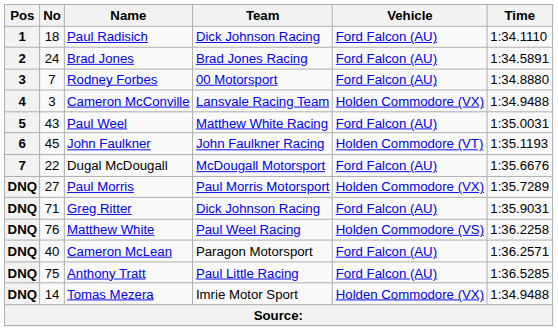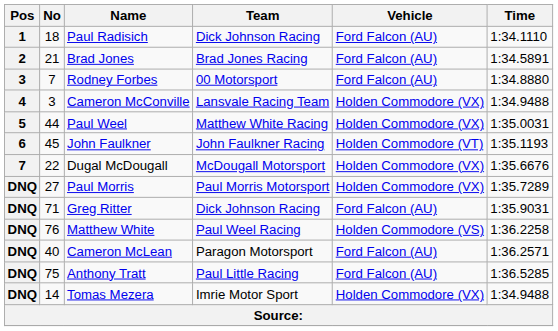 <table class="wikitable" style="font-size: 87%;">
 <tr>
 <th>Pos</th>
 <th>No</th>
 <th>Name</th>
 <th>Team</th>
 <th>Vehicle</th>
 <th>Time</th>
 </tr>
 <tr>
 <th>1</th>
 <td align=center>18</td>
 <td> <a href='#'>Paul Radisich</a></td>
 <td><a href='#'>Dick Johnson Racing</a></td>
 <td><a href='#'>Ford Falcon (AU)</a></td>
 <td>1:34.1110</td>
 </tr>
 <tr>
 <th>2</th>
-<td align=center>24</td>
+<td align=center>21</td>
 <td> <a href='#'>Brad Jones</a></td>
 <td><a href='#'>Brad Jones Racing</a></td>
 <td><a href='#'>Ford Falcon (AU)</a></td>
 <td>1:34.5891</td>
 </tr>
 <tr>
 <th>3</th>
 <td align=center>7</td>
 <td> <a href='#'>Rodney Forbes</a></td>
 <td><a href='#'>00 Motorsport</a></td>
 <td><a href='#'>Ford Falcon (AU)</a></td>
 <td>1:34.8880</td>
 </tr>
 <tr>
 <th>4</th>
 <td align=center>3</td>
 <td> <a href='#'>Cameron McConville</a></td>
 <td><a href='#'>Lansvale Racing Team</a></td>
 <td><a href='#'>Holden Commodore (VX)</a></td>
 <td>1:34.9488</td>
 </tr>
 <tr>
 <th>5</th>
-<td align=center>43</td>
+<td align=center>44</td>
 <td> <a href='#'>Paul Weel</a></td>
 <td><a href='#'>Matthew White Racing</a></td>
-<td><a href='#'>Ford Falcon (AU)</a></td>
+<td><a href='#'>Holden Commodore (VX)</a></td>
 <td>1:35.0031</td>
 </tr>
 <tr>
 <th>6</th>
 <td align=center>45</td>
 <td> <a href='#'>John Faulkner</a></td>
 <td><a href='#'>John Faulkner Racing</a></td>
 <td><a href='#'>Holden Commodore (VT)</a></td>
 <td>1:35.1193</td>
 </tr>
 <tr>
 <th>7</th>
 <td align=center>22</td>
 <td> Dugal McDougall</td>
 <td><a href='#'>McDougall Motorsport</a></td>
-<td><a href='#'>Ford Falcon (AU)</a></td>
+<td><a href='#'>Holden Commodore (VX)</a></td>
 <td>1:35.6676</td>
 </tr>
 <tr>
 <th>DNQ</th>
 <td align=center>27</td>
 <td> <a href='#'>Paul Morris</a></td>
 <td><a href='#'>Paul Morris Motorsport</a></td>
 <td><a href='#'>Holden Commodore (VX)</a></td>
 <td>1:35.7289</td>
 </tr>
 <tr>
 <th>DNQ</th>
 <td align=center>71</td>
 <td> <a href='#'>Greg Ritter</a></td>
 <td><a href='#'>Dick Johnson Racing</a></td>
 <td><a href='#'>Ford Falcon (AU)</a></td>
 <td>1:35.9031</td>
 </tr>
 <tr>
 <th>DNQ</th>
 <td align=center>76</td>
 <td> <a href='#'>Matthew White</a></td>
 <td><a href='#'>Paul Weel Racing</a></td>
 <td><a href='#'>Holden Commodore (VS)</a></td>
 <td>1:36.2258</td>
 </tr>
 <tr>
 <th>DNQ</th>
 <td align=center>40</td>
 <td> <a href='#'>Cameron McLean</a></td>
 <td>Paragon Motorsport</td>
 <td><a href='#'>Ford Falcon (AU)</a></td>
 <td>1:36.2571</td>
 </tr>
 <tr>
 <th>DNQ</th>
 <td align=center>75</td>
 <td> <a href='#'>Anthony Tratt</a></td>
 <td><a href='#'>Paul Little Racing</a></td>
 <td><a href='#'>Ford Falcon (AU)</a></td>
 <td>1:36.5285</td>
 </tr>
 <tr>
 <th>DNQ</th>
 <td align=center>14</td>
 <td> <a href='#'>Tomas Mezera</a></td>
 <td>Imrie Motor Sport</td>
 <td><a href='#'>Holden Commodore (VX)</a></td>
 <td>1:34.9488</td>
 </tr>
 <tr>
 <th colspan=6>Source:</th>
 </tr>
 <tr>
 </tr>
 </table>
